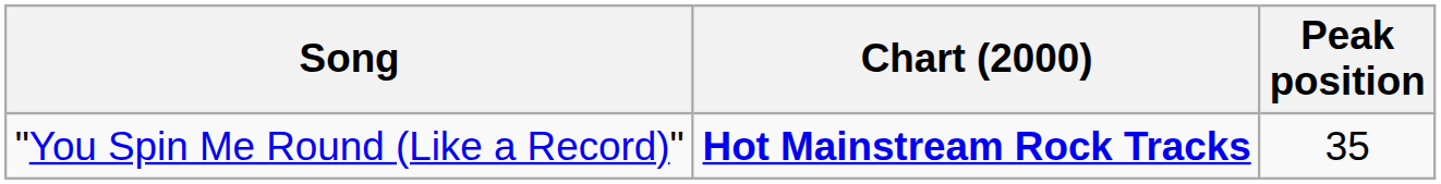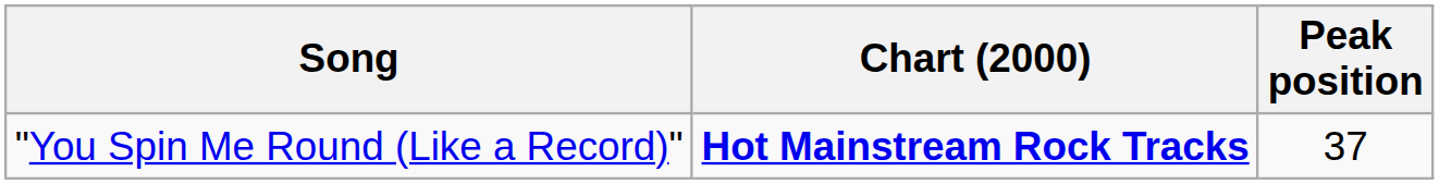 <table class="wikitable">
 <tr>
 <th>Song</th>
 <th>Chart (2000)</th>
 <th>Peak<br>position</th>
 </tr>
 <tr>
 <td>"<a href='#'>You Spin Me Round (Like a Record)</a>"</td>
 <td><strong><a href='#'>Hot Mainstream Rock Tracks</a></strong></td>
-<td align="center">35</td>
+<td align="center">37</td>
 </tr>
 </table>
